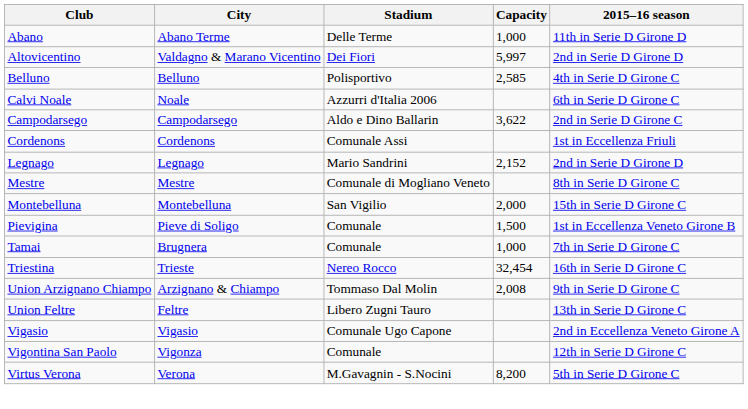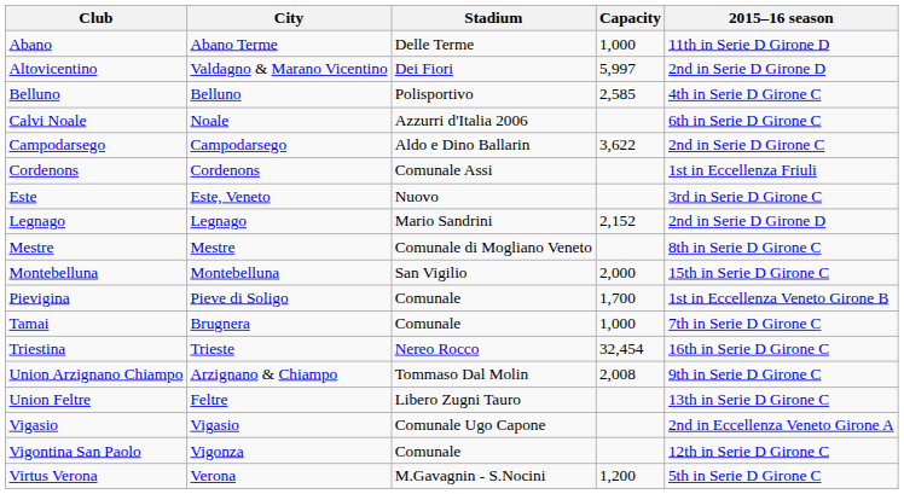 <table class="wikitable sortable">
 <tr>
 <th>Club</th>
 <th>City</th>
 <th>Stadium</th>
 <th>Capacity</th>
 <th>2015–16 season</th>
 </tr>
 <tr>
 <td><a href='#'>Abano</a></td>
 <td><a href='#'>Abano Terme</a></td>
 <td>Delle Terme</td>
 <td>1,000</td>
 <td><a href='#'>11th in Serie D Girone D</a></td>
 </tr>
 <tr>
 <td><a href='#'>Altovicentino</a></td>
 <td><a href='#'>Valdagno</a> & <a href='#'>Marano Vicentino</a></td>
 <td><a href='#'>Dei Fiori</a></td>
 <td>5,997</td>
 <td><a href='#'>2nd in Serie D Girone D</a></td>
 </tr>
 <tr>
 <td><a href='#'>Belluno</a></td>
 <td><a href='#'>Belluno</a></td>
 <td>Polisportivo</td>
 <td>2,585</td>
 <td><a href='#'>4th in Serie D Girone C</a></td>
 </tr>
 <tr>
 <td><a href='#'>Calvi Noale</a></td>
 <td><a href='#'>Noale</a></td>
 <td>Azzurri d'Italia 2006</td>
 <td></td>
 <td><a href='#'>6th in Serie D Girone C</a></td>
 </tr>
 <tr>
 <td><a href='#'>Campodarsego</a></td>
 <td><a href='#'>Campodarsego</a></td>
 <td>Aldo e Dino Ballarin</td>
 <td>3,622</td>
 <td><a href='#'>2nd in Serie D Girone C</a></td>
 </tr>
 <tr>
 <td><a href='#'>Cordenons</a></td>
 <td><a href='#'>Cordenons</a></td>
 <td>Comunale Assi</td>
 <td></td>
 <td><a href='#'>1st in Eccellenza Friuli</a></td>
 </tr>
 <tr>
+<td><a href='#'>Este</a></td>
+<td><a href='#'>Este, Veneto</a></td>
+<td>Nuovo</td>
+<td></td>
+<td><a href='#'>3rd in Serie D Girone C</a></td>
+</tr>
+<tr>
 <td><a href='#'>Legnago</a></td>
 <td><a href='#'>Legnago</a></td>
 <td>Mario Sandrini</td>
 <td>2,152</td>
 <td><a href='#'>2nd in Serie D Girone D</a></td>
 </tr>
 <tr>
 <td><a href='#'>Mestre</a></td>
 <td><a href='#'>Mestre</a></td>
 <td>Comunale di Mogliano Veneto</td>
 <td></td>
 <td><a href='#'>8th in Serie D Girone C</a></td>
 </tr>
 <tr>
 <td><a href='#'>Montebelluna</a></td>
 <td><a href='#'>Montebelluna</a></td>
 <td>San Vigilio</td>
 <td>2,000</td>
 <td><a href='#'>15th in Serie D Girone C</a></td>
 </tr>
 <tr>
 <td><a href='#'>Pievigina</a></td>
 <td><a href='#'>Pieve di Soligo</a></td>
 <td>Comunale</td>
-<td>1,500</td>
+<td>1,700</td>
 <td><a href='#'>1st in Eccellenza Veneto Girone B</a></td>
 </tr>
 <tr>
 <td><a href='#'>Tamai</a></td>
 <td><a href='#'>Brugnera</a></td>
 <td>Comunale</td>
 <td>1,000</td>
 <td><a href='#'>7th in Serie D Girone C</a></td>
 </tr>
 <tr>
 <td><a href='#'>Triestina</a></td>
 <td><a href='#'>Trieste</a></td>
 <td><a href='#'>Nereo Rocco</a></td>
 <td>32,454</td>
 <td><a href='#'>16th in Serie D Girone C</a></td>
 </tr>
 <tr>
 <td><a href='#'>Union Arzignano Chiampo</a></td>
 <td><a href='#'>Arzignano</a> & <a href='#'>Chiampo</a></td>
 <td>Tommaso Dal Molin</td>
 <td>2,008</td>
 <td><a href='#'>9th in Serie D Girone C</a></td>
 </tr>
 <tr>
 <td><a href='#'>Union Feltre</a></td>
 <td><a href='#'>Feltre</a></td>
 <td>Libero Zugni Tauro</td>
 <td></td>
 <td><a href='#'>13th in Serie D Girone C</a></td>
 </tr>
 <tr>
 <td><a href='#'>Vigasio</a></td>
 <td><a href='#'>Vigasio</a></td>
 <td>Comunale Ugo Capone</td>
 <td></td>
 <td><a href='#'>2nd in Eccellenza Veneto Girone A</a></td>
 </tr>
 <tr>
 <td><a href='#'>Vigontina San Paolo</a></td>
 <td><a href='#'>Vigonza</a></td>
 <td>Comunale</td>
 <td></td>
 <td><a href='#'>12th in Serie D Girone C</a></td>
 </tr>
 <tr>
 <td><a href='#'>Virtus Verona</a></td>
 <td><a href='#'>Verona</a></td>
 <td>M.Gavagnin - S.Nocini</td>
-<td>8,200</td>
+<td>1,200</td>
 <td><a href='#'>5th in Serie D Girone C</a></td>
 </tr>
 </table>
